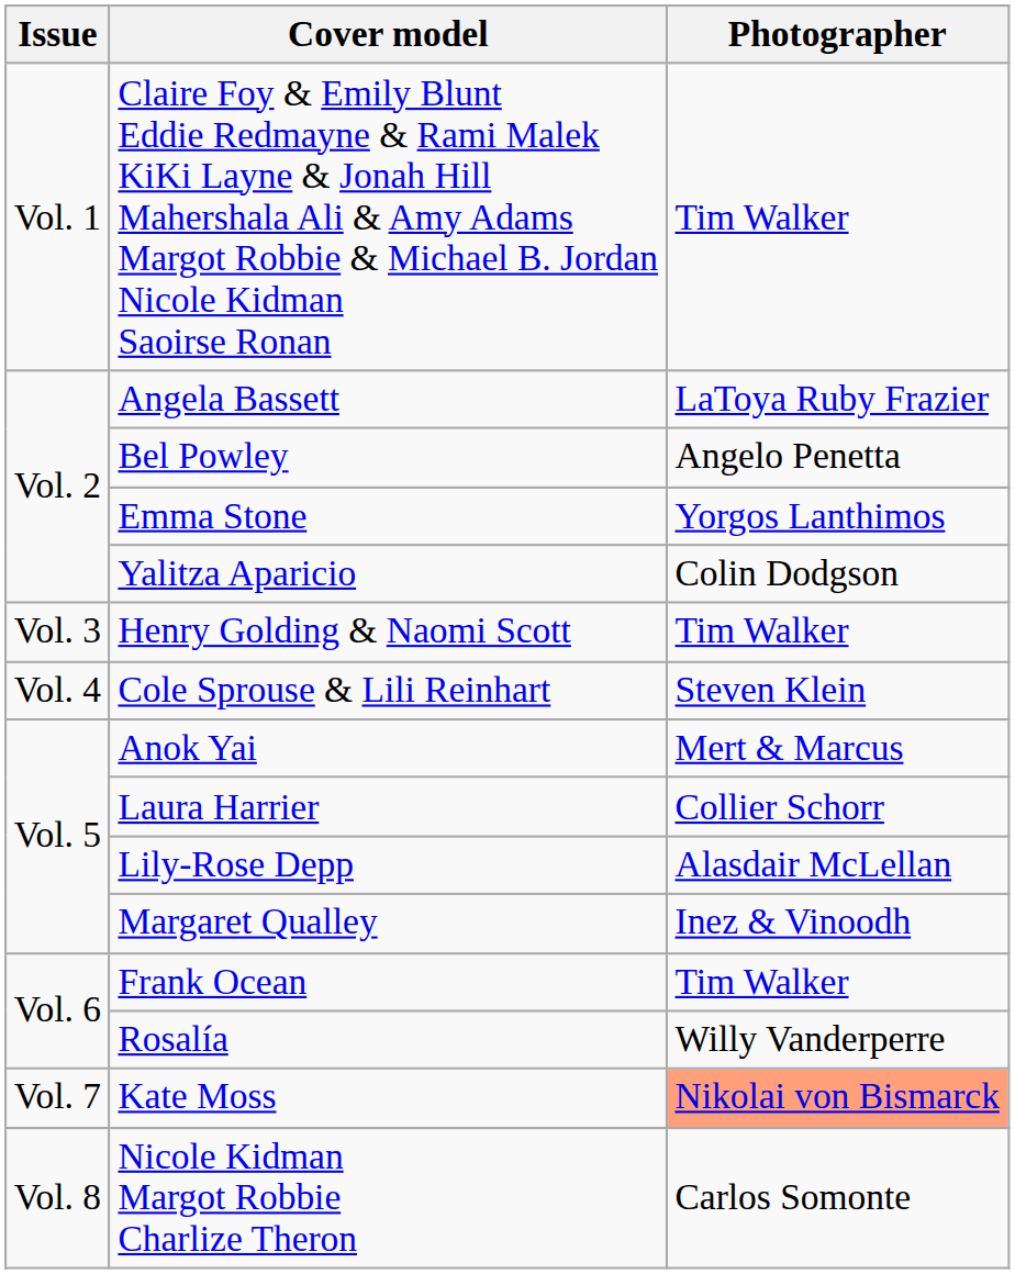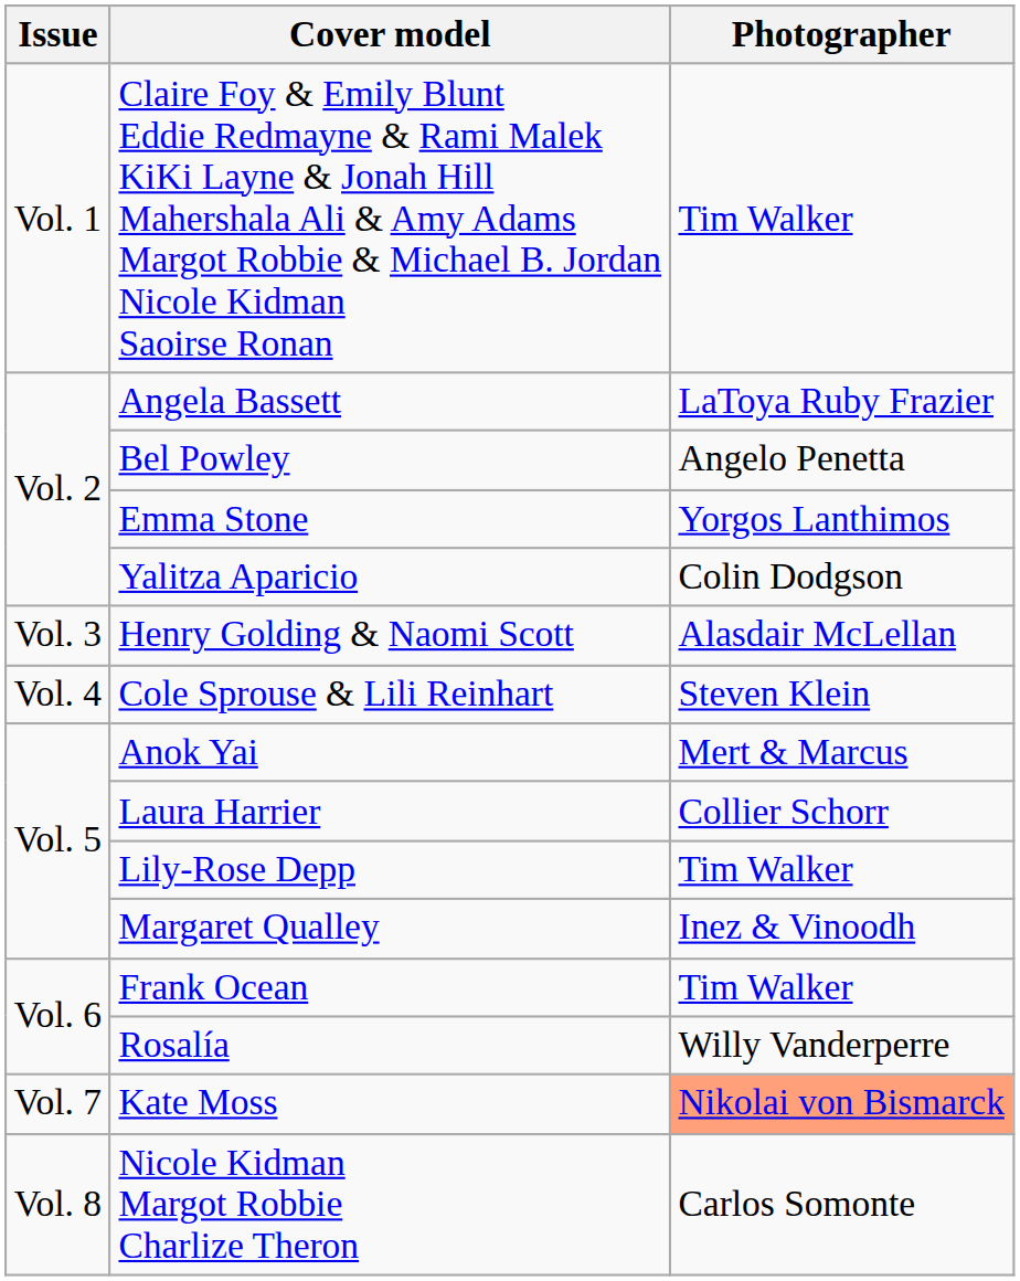 <table class="sortable wikitable">
 <tr>
 <th>Issue</th>
 <th>Cover model</th>
 <th>Photographer</th>
 </tr>
 <tr>
 <td>Vol. 1</td>
 <td><a href='#'>Claire Foy</a> & <a href='#'>Emily Blunt</a><br><a href='#'>Eddie Redmayne</a> & <a href='#'>Rami Malek</a><br><a href='#'>KiKi Layne</a> & <a href='#'>Jonah Hill</a><br><a href='#'>Mahershala Ali</a> &  <a href='#'>Amy Adams</a><br><a href='#'>Margot Robbie</a> & <a href='#'>Michael B. Jordan</a><br><a href='#'>Nicole Kidman</a><br><a href='#'>Saoirse Ronan</a></td>
 <td><a href='#'>Tim Walker</a></td>
 </tr>
 <tr>
 <td rowspan=4>Vol. 2</td>
 <td><a href='#'>Angela Bassett</a></td>
 <td><a href='#'>LaToya Ruby Frazier</a></td>
 </tr>
 <tr>
 <td><a href='#'>Bel Powley</a></td>
 <td>Angelo Penetta</td>
 </tr>
 <tr>
 <td><a href='#'>Emma Stone</a></td>
 <td><a href='#'>Yorgos Lanthimos</a></td>
 </tr>
 <tr>
 <td><a href='#'>Yalitza Aparicio</a></td>
 <td>Colin Dodgson</td>
 </tr>
 <tr>
 <td>Vol. 3</td>
 <td><a href='#'>Henry Golding</a> & <a href='#'>Naomi Scott</a></td>
-<td><a href='#'>Tim Walker</a></td>
+<td><a href='#'>Alasdair McLellan</a></td>
 </tr>
 <tr>
 <td>Vol. 4</td>
 <td><a href='#'>Cole Sprouse</a> & <a href='#'>Lili Reinhart</a></td>
 <td><a href='#'>Steven Klein</a></td>
 </tr>
 <tr>
 <td rowspan=4>Vol. 5</td>
 <td><a href='#'>Anok Yai</a></td>
 <td><a href='#'>Mert & Marcus</a></td>
 </tr>
 <tr>
 <td><a href='#'>Laura Harrier</a></td>
 <td><a href='#'>Collier Schorr</a></td>
 </tr>
 <tr>
 <td><a href='#'>Lily-Rose Depp</a></td>
-<td><a href='#'>Alasdair McLellan</a></td>
+<td><a href='#'>Tim Walker</a></td>
 </tr>
 <tr>
 <td><a href='#'>Margaret Qualley</a></td>
 <td><a href='#'>Inez & Vinoodh</a></td>
 </tr>
 <tr>
 <td rowspan=2>Vol. 6</td>
 <td><a href='#'>Frank Ocean</a></td>
 <td><a href='#'>Tim Walker</a></td>
 </tr>
 <tr>
 <td><a href='#'>Rosalía</a></td>
 <td>Willy Vanderperre</td>
 </tr>
 <tr>
 <td>Vol. 7</td>
 <td><a href='#'>Kate Moss</a></td>
 <td style="background: lightsalmon;"><a href='#'>Nikolai von Bismarck</a></td>
 </tr>
 <tr>
 <td>Vol. 8</td>
 <td><a href='#'>Nicole Kidman</a><br><a href='#'>Margot Robbie</a><br><a href='#'>Charlize Theron</a></td>
 <td>Carlos Somonte</td>
 </tr>
 </table>
